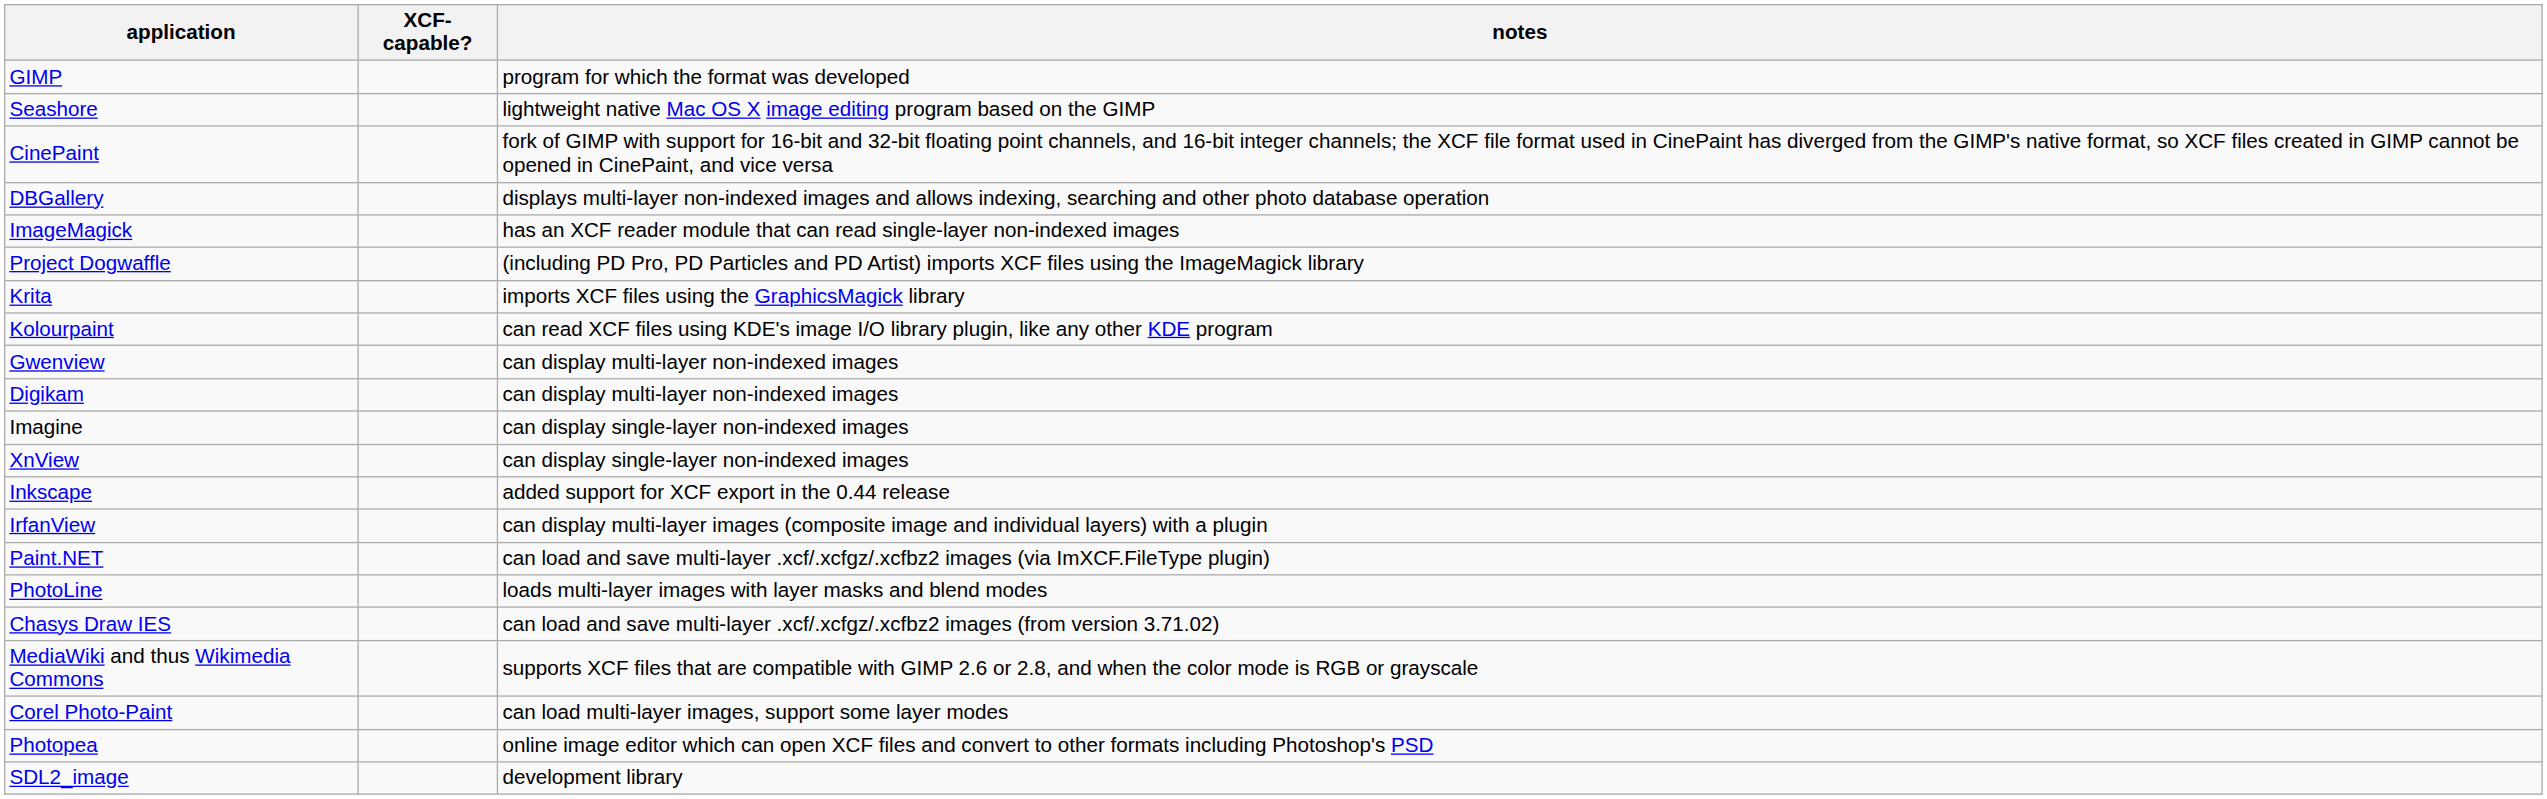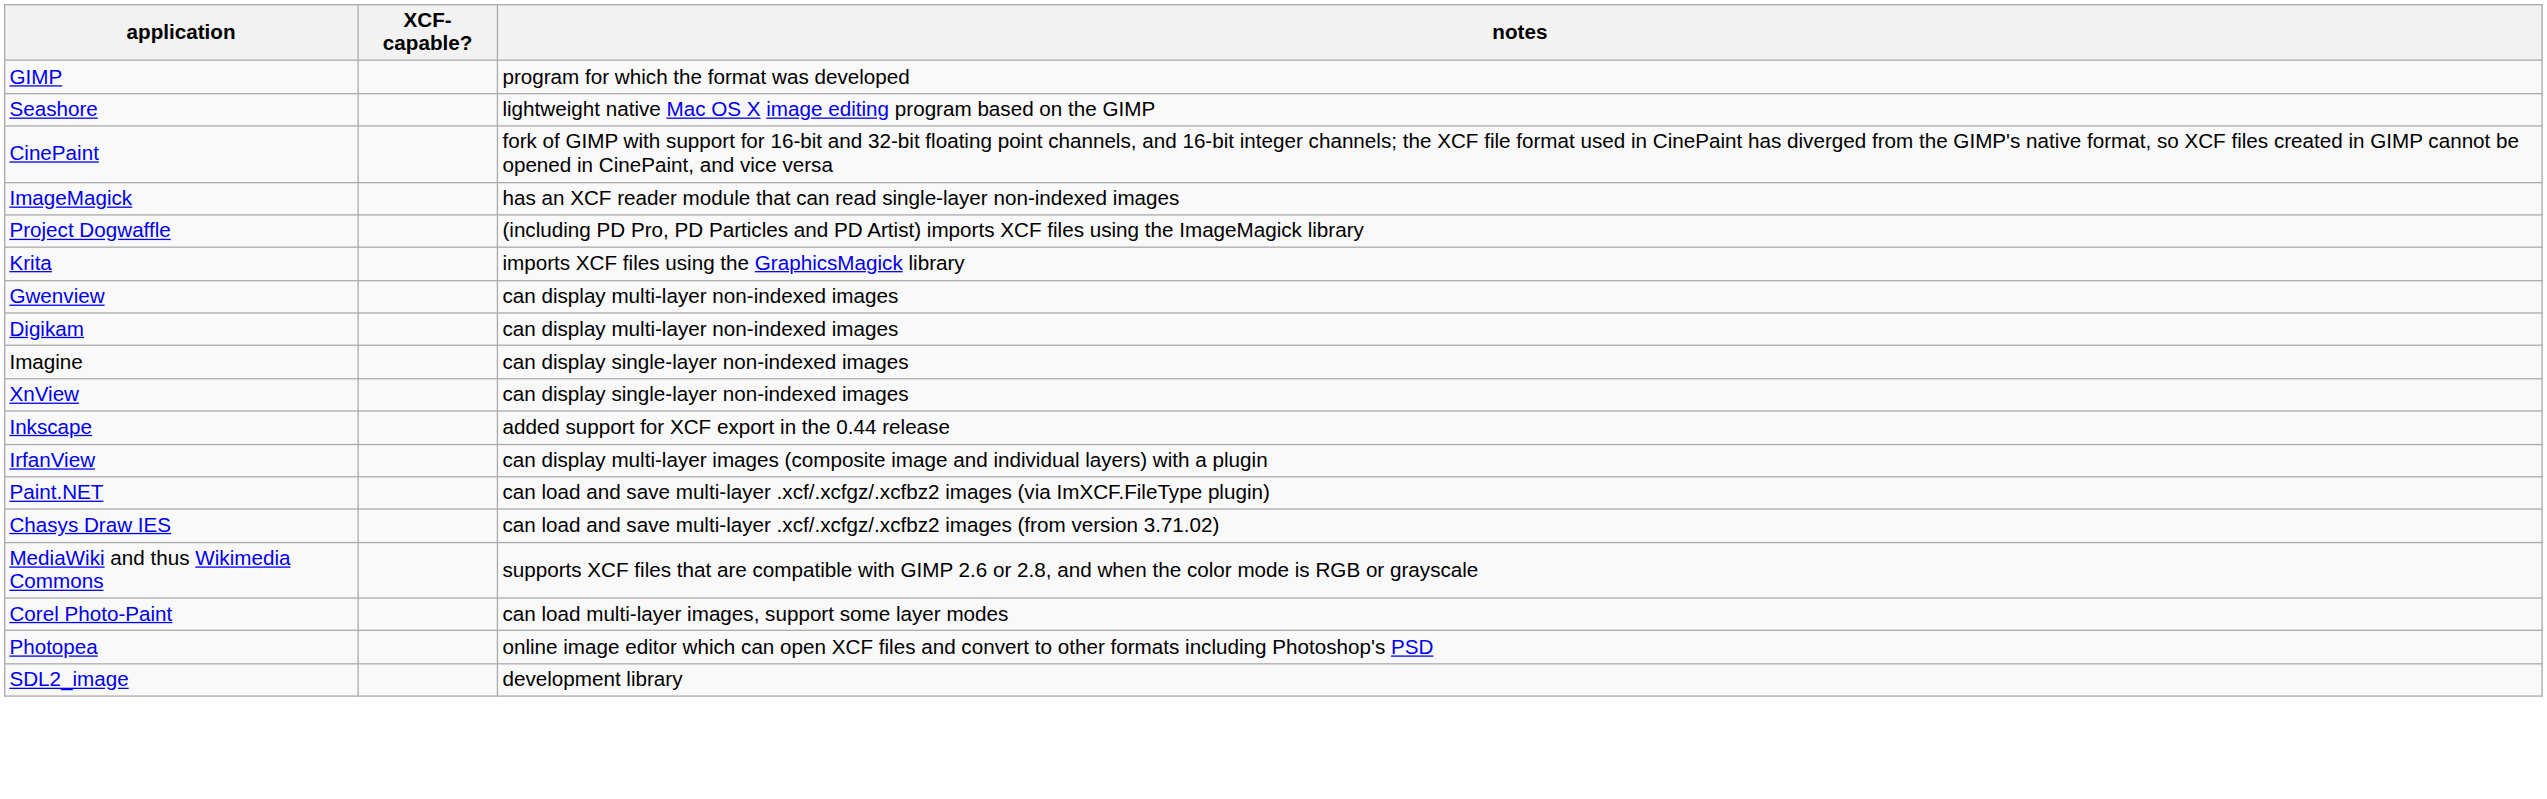 <table class="wikitable">
 <tr>
 <th>application</th>
 <th>XCF-capable?</th>
 <th>notes</th>
 </tr>
 <tr>
 <td><a href='#'>GIMP</a></td>
 <td></td>
 <td>program for which the format was developed</td>
 </tr>
 <tr>
 <td><a href='#'>Seashore</a></td>
 <td></td>
 <td>lightweight native <a href='#'>Mac OS X</a> <a href='#'>image editing</a> program based on the GIMP</td>
 </tr>
 <tr>
 <td><a href='#'>CinePaint</a></td>
 <td></td>
 <td>fork of GIMP with support for 16-bit and 32-bit floating point channels, and 16-bit integer channels; the XCF file format used in CinePaint has diverged from the GIMP's native format, so XCF files created in GIMP cannot be opened in CinePaint, and vice versa</td>
 </tr>
 <tr>
-<td><a href='#'>DBGallery</a></td>
-<td></td>
-<td>displays multi-layer non-indexed images and allows indexing, searching and other photo database operation</td>
-</tr>
-<tr>
 <td><a href='#'>ImageMagick</a></td>
 <td></td>
 <td>has an XCF reader module that can read single-layer non-indexed images</td>
 </tr>
 <tr>
 <td><a href='#'>Project Dogwaffle</a></td>
 <td></td>
 <td>(including PD Pro, PD Particles and PD Artist) imports XCF files using the ImageMagick library</td>
 </tr>
 <tr>
 <td><a href='#'>Krita</a></td>
 <td></td>
 <td>imports XCF files using the <a href='#'>GraphicsMagick</a> library</td>
-</tr>
-<tr>
-<td><a href='#'>Kolourpaint</a></td>
-<td></td>
-<td>can read XCF files using KDE's image I/O library plugin, like any other <a href='#'>KDE</a> program</td>
 </tr>
 <tr>
 <td><a href='#'>Gwenview</a></td>
 <td></td>
 <td>can display multi-layer non-indexed images</td>
 </tr>
 <tr>
 <td><a href='#'>Digikam</a></td>
 <td></td>
 <td>can display multi-layer non-indexed images</td>
 </tr>
 <tr>
 <td>Imagine</td>
 <td></td>
 <td>can display single-layer non-indexed images</td>
 </tr>
 <tr>
 <td><a href='#'>XnView</a></td>
 <td></td>
 <td>can display single-layer non-indexed images</td>
 </tr>
 <tr>
 <td><a href='#'>Inkscape</a></td>
 <td></td>
 <td>added support for XCF export in the 0.44 release</td>
 </tr>
 <tr>
 <td><a href='#'>IrfanView</a></td>
 <td></td>
 <td>can display multi-layer images (composite image and individual layers) with a plugin</td>
 </tr>
 <tr>
 <td><a href='#'>Paint.NET</a></td>
 <td></td>
 <td>can load and save multi-layer .xcf/.xcfgz/.xcfbz2 images (via ImXCF.FileType plugin)</td>
 </tr>
 <tr>
-<td><a href='#'>PhotoLine</a></td>
-<td></td>
-<td>loads multi-layer images with layer masks and blend modes</td>
-</tr>
-<tr>
 <td><a href='#'>Chasys Draw IES</a></td>
 <td></td>
 <td>can load and save multi-layer .xcf/.xcfgz/.xcfbz2 images (from version 3.71.02)</td>
 </tr>
 <tr>
 <td><a href='#'>MediaWiki</a> and thus <a href='#'>Wikimedia Commons</a></td>
 <td></td>
 <td>supports XCF files that are compatible with GIMP 2.6 or 2.8, and when the color mode is RGB or grayscale</td>
 </tr>
 <tr>
 <td><a href='#'>Corel Photo-Paint</a></td>
 <td></td>
 <td>can load multi-layer images, support some layer modes</td>
 </tr>
 <tr>
 <td><a href='#'>Photopea</a></td>
 <td></td>
 <td>online image editor which can open XCF files and convert to other formats including Photoshop's <a href='#'>PSD</a></td>
 </tr>
 <tr>
 <td><a href='#'>SDL2_image</a></td>
 <td></td>
 <td>development library</td>
 </tr>
 </table>
